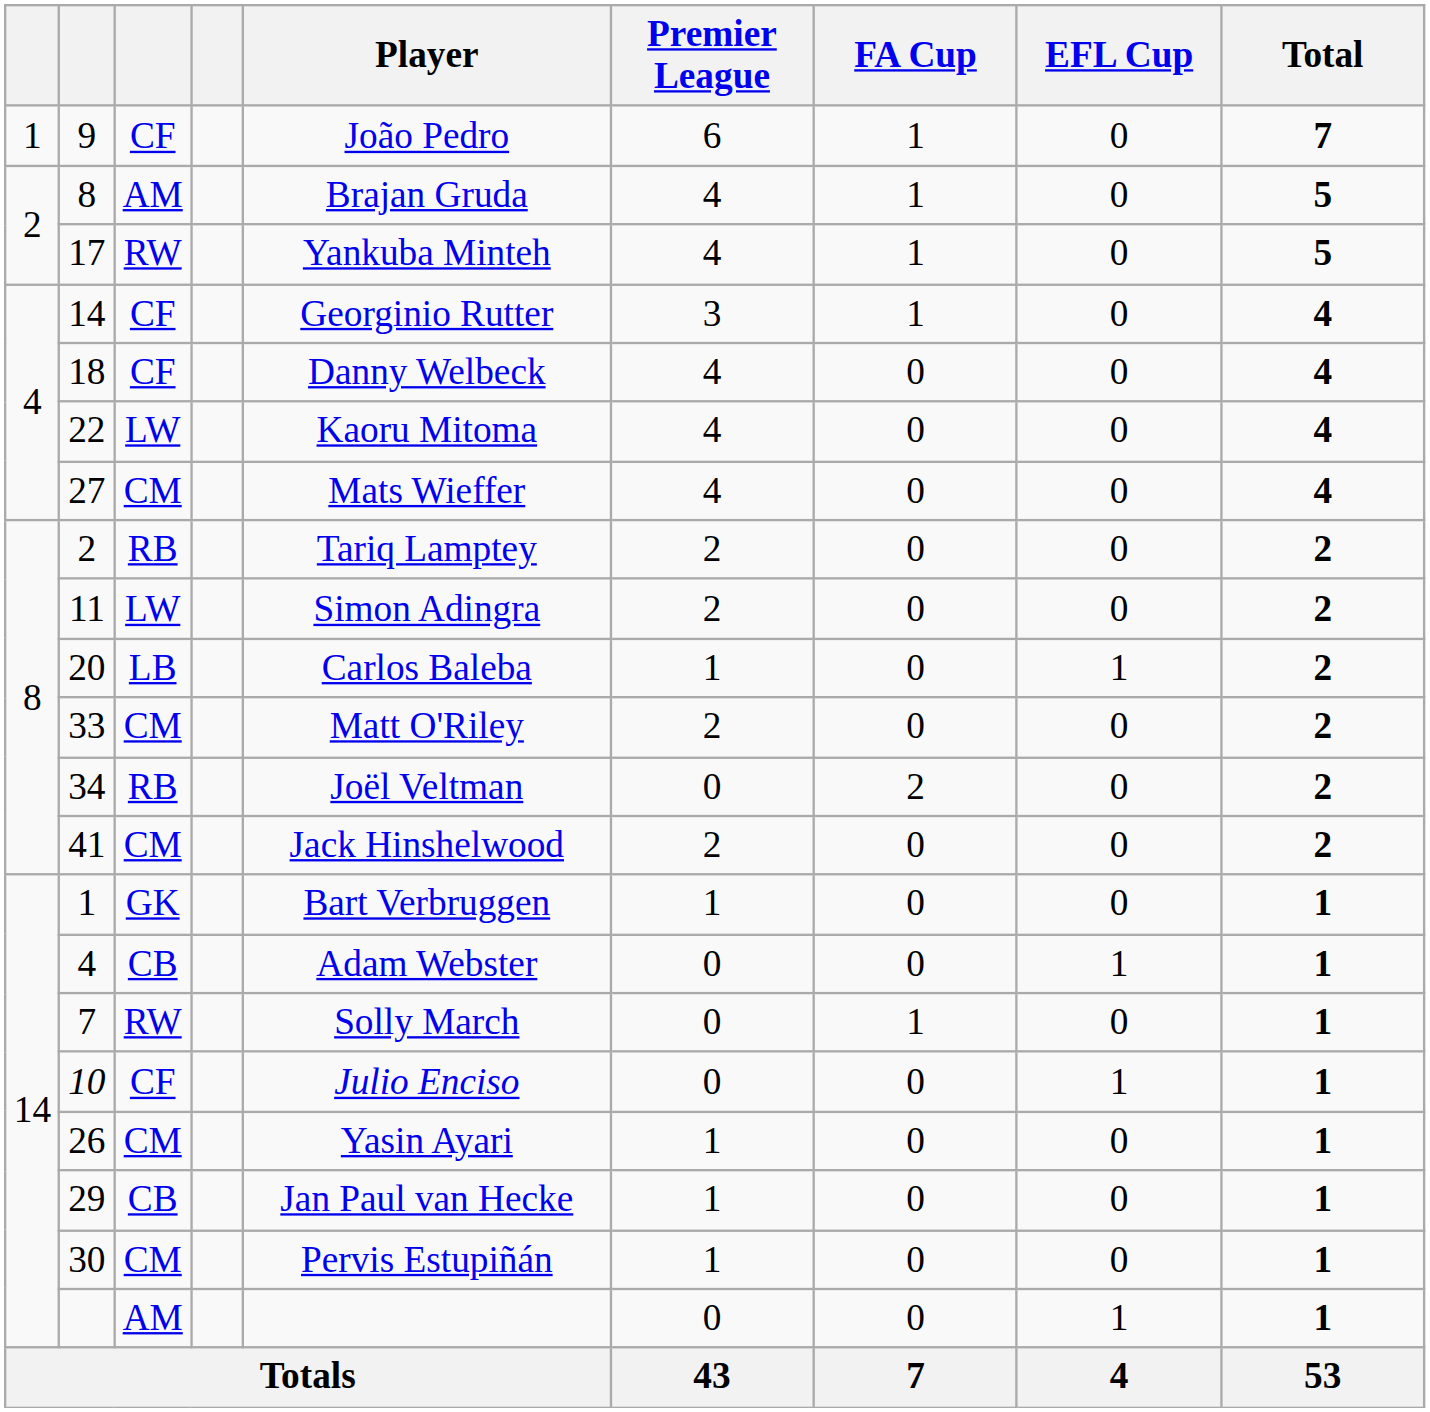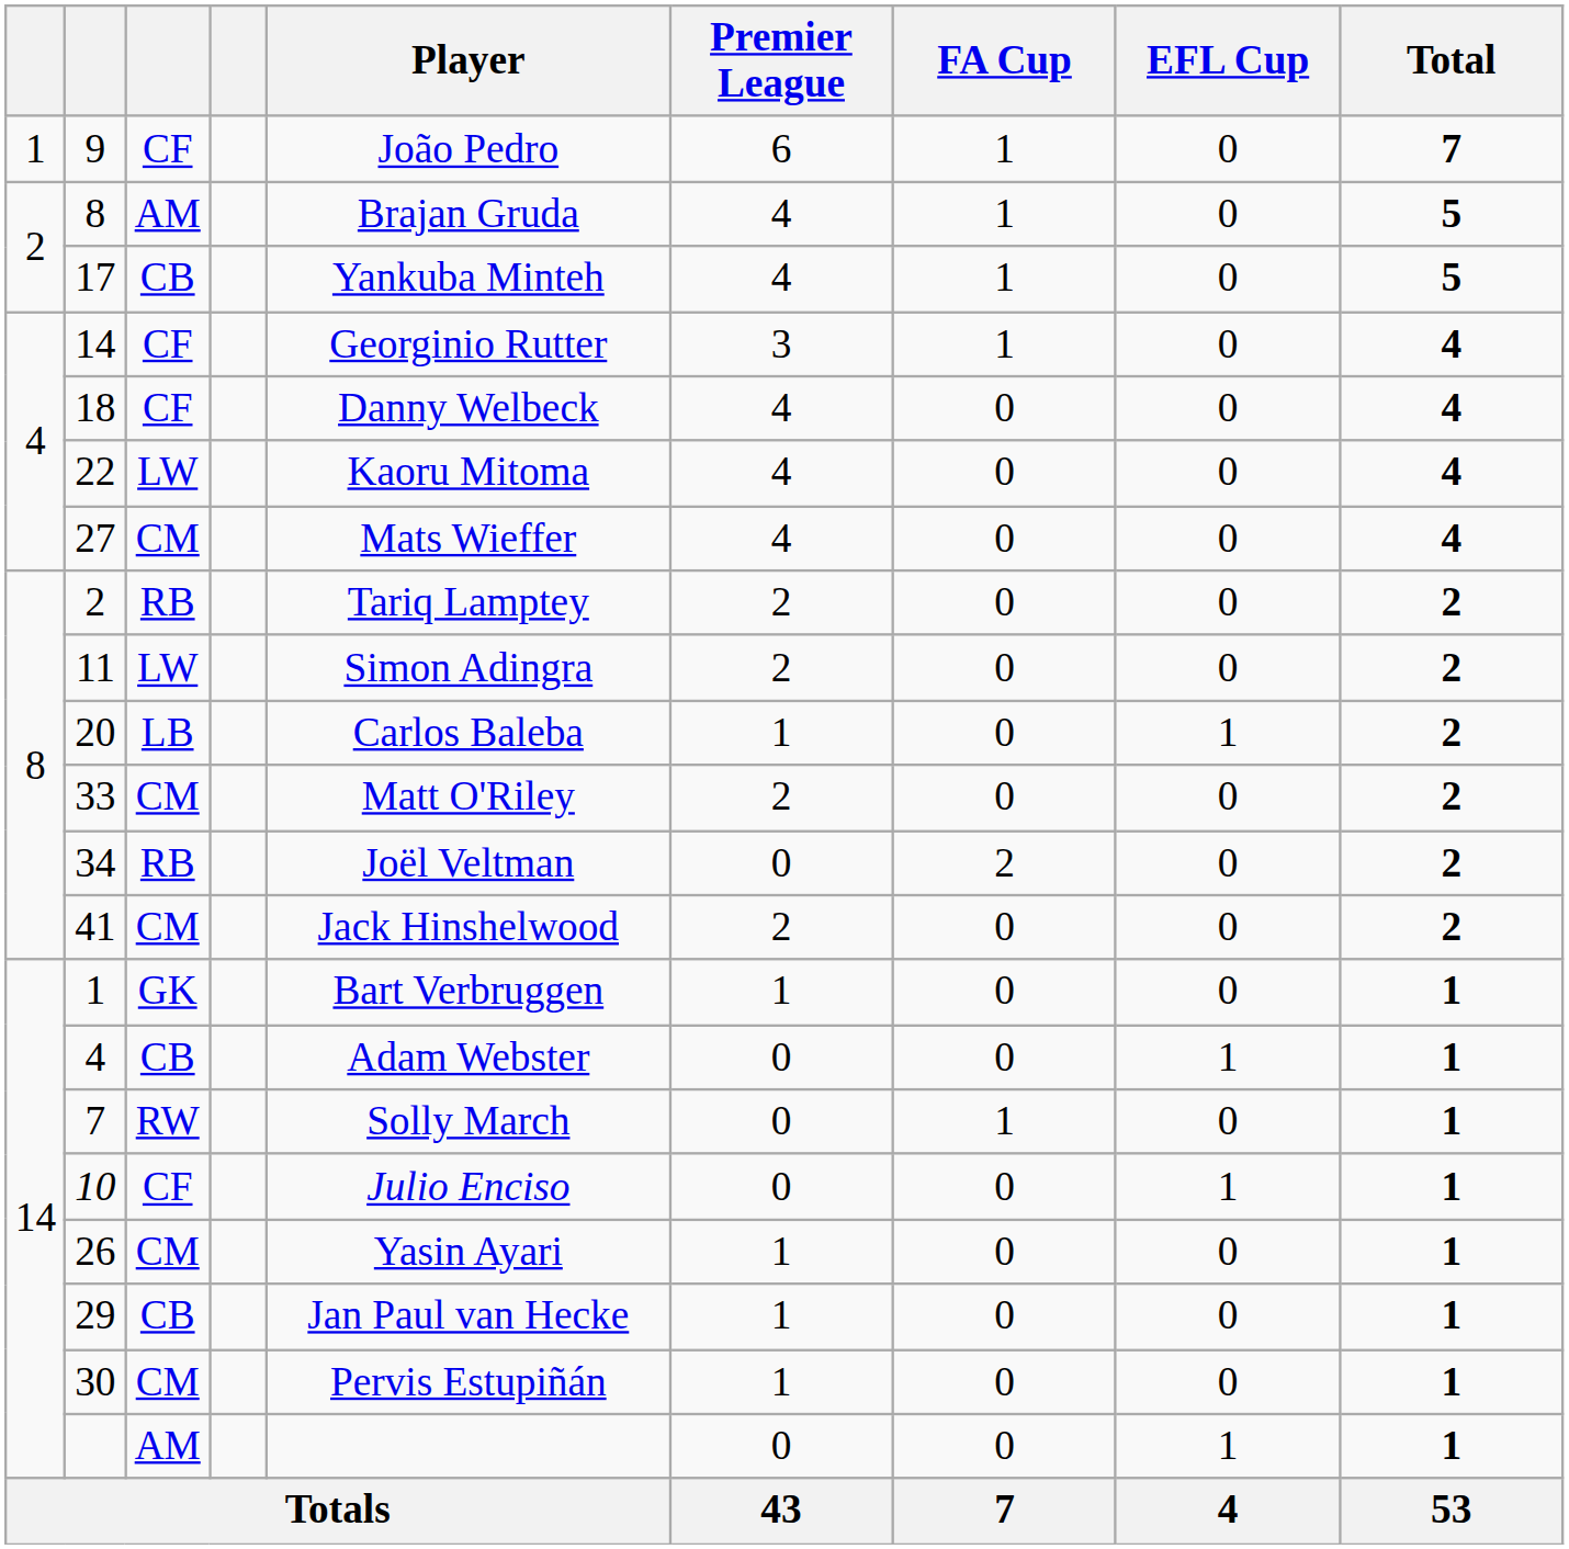 <table class="wikitable sortable" style="text-align:center">
 <tr>
 <th width=15></th>
 <th width=15></th>
 <th width=15></th>
 <th width=15></th>
 <th width=150>Player</th>
 <th width=80><a href='#'>Premier League</a></th>
 <th width=80><a href='#'>FA Cup</a></th>
 <th width=80><a href='#'>EFL Cup</a></th>
 <th width=80>Total</th>
 </tr>
 <tr>
 <td>1</td>
 <td>9</td>
 <td><a href='#'>CF</a></td>
 <td></td>
 <td><a href='#'>João Pedro</a></td>
 <td>6</td>
 <td>1</td>
 <td>0</td>
 <td><strong>7</strong></td>
 </tr>
 <tr>
 <td rowspan="2">2</td>
 <td>8</td>
 <td><a href='#'>AM</a></td>
 <td></td>
 <td><a href='#'>Brajan Gruda</a></td>
 <td>4</td>
 <td>1</td>
 <td>0</td>
 <td><strong>5</strong></td>
 </tr>
 <tr>
 <td>17</td>
-<td><a href='#'>RW</a></td>
+<td><a href='#'>CB</a></td>
 <td></td>
 <td><a href='#'>Yankuba Minteh</a></td>
 <td>4</td>
 <td>1</td>
 <td>0</td>
 <td><strong>5</strong></td>
 </tr>
 <tr>
 <td rowspan=4>4</td>
 <td>14</td>
 <td><a href='#'>CF</a></td>
 <td></td>
 <td><a href='#'>Georginio Rutter</a></td>
 <td>3</td>
 <td>1</td>
 <td>0</td>
 <td><strong>4</strong></td>
 </tr>
 <tr>
 <td>18</td>
 <td><a href='#'>CF</a></td>
 <td></td>
 <td><a href='#'>Danny Welbeck</a></td>
 <td>4</td>
 <td>0</td>
 <td>0</td>
 <td><strong>4</strong></td>
 </tr>
 <tr>
 <td>22</td>
 <td><a href='#'>LW</a></td>
 <td></td>
 <td><a href='#'>Kaoru Mitoma</a></td>
 <td>4</td>
 <td>0</td>
 <td>0</td>
 <td><strong>4</strong></td>
 </tr>
 <tr>
 <td>27</td>
 <td><a href='#'>CM</a></td>
 <td></td>
 <td><a href='#'>Mats Wieffer</a></td>
 <td>4</td>
 <td>0</td>
 <td>0</td>
 <td><strong>4</strong></td>
 </tr>
 <tr>
 <td rowspan=6>8</td>
 <td>2</td>
 <td><a href='#'>RB</a></td>
 <td></td>
 <td><a href='#'>Tariq Lamptey</a></td>
 <td>2</td>
 <td>0</td>
 <td>0</td>
 <td><strong>2</strong></td>
 </tr>
 <tr>
 <td>11</td>
 <td><a href='#'>LW</a></td>
 <td></td>
 <td><a href='#'>Simon Adingra</a></td>
 <td>2</td>
 <td>0</td>
 <td>0</td>
 <td><strong>2</strong></td>
 </tr>
 <tr>
 <td>20</td>
 <td><a href='#'>LB</a></td>
 <td></td>
 <td><a href='#'>Carlos Baleba</a></td>
 <td>1</td>
 <td>0</td>
 <td>1</td>
 <td><strong>2</strong></td>
 </tr>
 <tr>
 <td>33</td>
 <td><a href='#'>CM</a></td>
 <td></td>
 <td><a href='#'>Matt O'Riley</a></td>
 <td>2</td>
 <td>0</td>
 <td>0</td>
 <td><strong>2</strong></td>
 </tr>
 <tr>
 <td>34</td>
 <td><a href='#'>RB</a></td>
 <td></td>
 <td><a href='#'>Joël Veltman</a></td>
 <td>0</td>
 <td>2</td>
 <td>0</td>
 <td><strong>2</strong></td>
 </tr>
 <tr>
 <td>41</td>
 <td><a href='#'>CM</a></td>
 <td></td>
 <td><a href='#'>Jack Hinshelwood</a></td>
 <td>2</td>
 <td>0</td>
 <td>0</td>
 <td><strong>2</strong></td>
 </tr>
 <tr>
 <td rowspan=8>14</td>
 <td>1</td>
 <td><a href='#'>GK</a></td>
 <td></td>
 <td><a href='#'>Bart Verbruggen</a></td>
 <td>1</td>
 <td>0</td>
 <td>0</td>
 <td><strong>1</strong></td>
 </tr>
 <tr>
 <td>4</td>
 <td><a href='#'>CB</a></td>
 <td></td>
 <td><a href='#'>Adam Webster</a></td>
 <td>0</td>
 <td>0</td>
 <td>1</td>
 <td><strong>1</strong></td>
 </tr>
 <tr>
 <td>7</td>
 <td><a href='#'>RW</a></td>
 <td></td>
 <td><a href='#'>Solly March</a></td>
 <td>0</td>
 <td>1</td>
 <td>0</td>
 <td><strong>1</strong></td>
 </tr>
 <tr>
 <td><em>10</em></td>
 <td><a href='#'>CF</a></td>
 <td></td>
 <td><em><a href='#'>Julio Enciso</a></em></td>
 <td>0</td>
 <td>0</td>
 <td>1</td>
 <td><strong>1</strong></td>
 </tr>
 <tr>
 <td>26</td>
 <td><a href='#'>CM</a></td>
 <td></td>
 <td><a href='#'>Yasin Ayari</a></td>
 <td>1</td>
 <td>0</td>
 <td>0</td>
 <td><strong>1</strong></td>
 </tr>
 <tr>
 <td>29</td>
 <td><a href='#'>CB</a></td>
 <td></td>
 <td><a href='#'>Jan Paul van Hecke</a></td>
 <td>1</td>
 <td>0</td>
 <td>0</td>
 <td><strong>1</strong></td>
 </tr>
 <tr>
 <td>30</td>
 <td><a href='#'>CM</a></td>
 <td></td>
 <td><a href='#'>Pervis Estupiñán</a></td>
 <td>1</td>
 <td>0</td>
 <td>0</td>
 <td><strong>1</strong></td>
 </tr>
 <tr>
 <td></td>
 <td><a href='#'>AM</a></td>
 <td></td>
 <td></td>
 <td>0</td>
 <td>0</td>
 <td>1</td>
 <td><strong>1</strong></td>
 </tr>
 <tr>
 <th colspan="5">Totals</th>
 <th>43</th>
 <th>7</th>
 <th>4</th>
 <th>53</th>
 </tr>
 </table>
